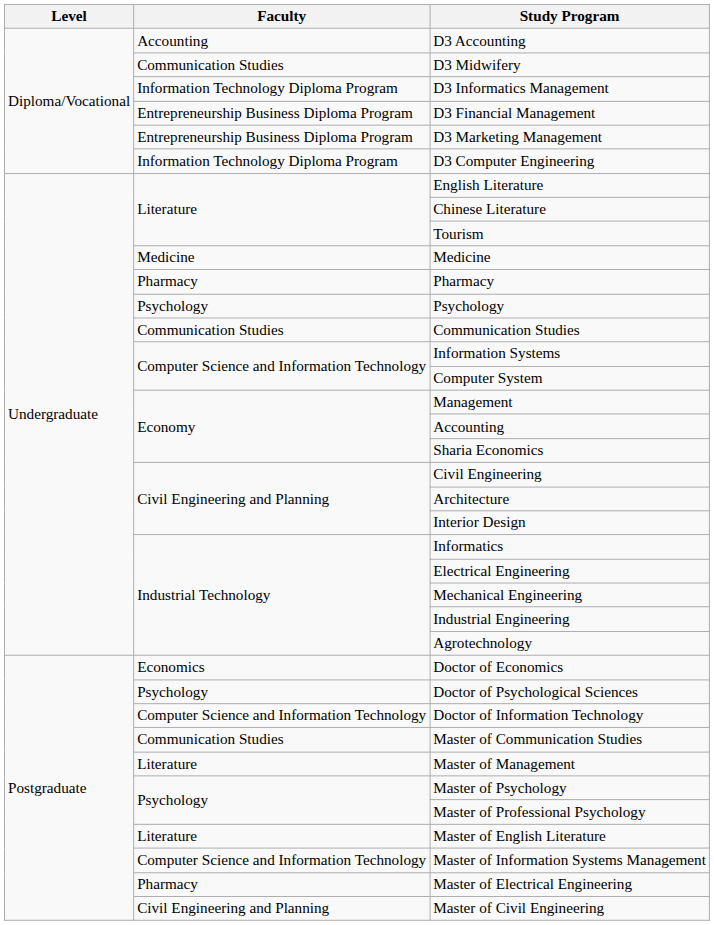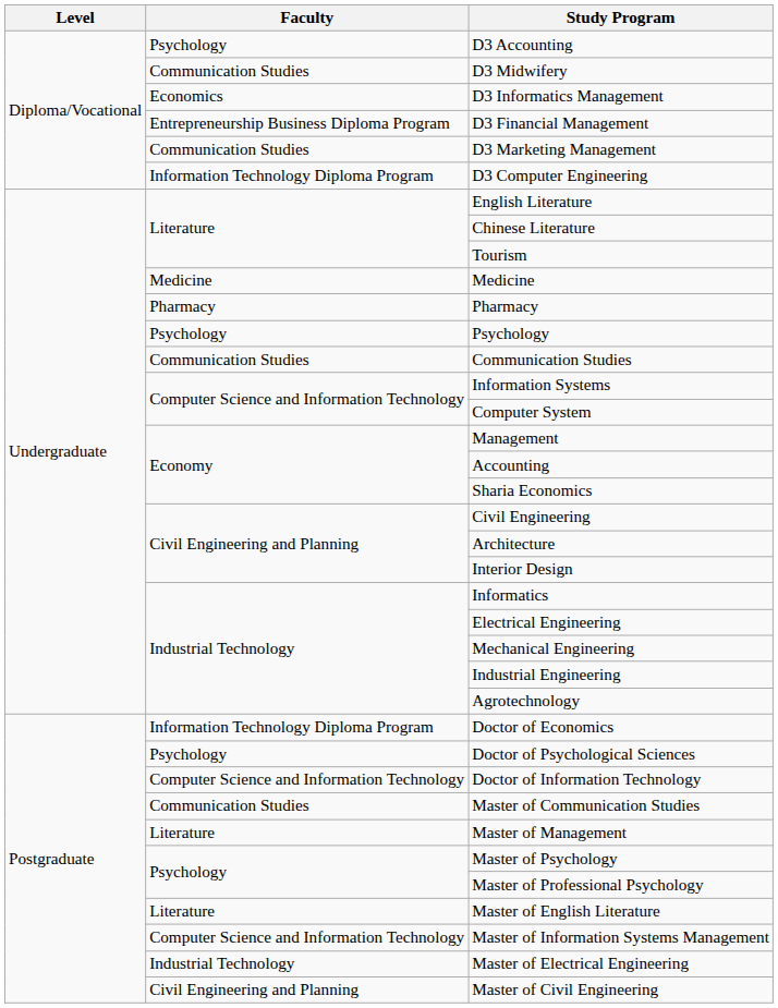 <table class="wikitable sortable">
 <tr>
 <th>Level</th>
 <th>Faculty</th>
 <th>Study Program</th>
 </tr>
 <tr>
 <td rowspan="6">Diploma/Vocational</td>
-<td>Accounting</td>
+<td>Psychology</td>
 <td>D3 Accounting</td>
 </tr>
 <tr>
 <td>Communication Studies</td>
 <td>D3 Midwifery</td>
 </tr>
 <tr>
-<td>Information Technology Diploma Program</td>
+<td>Economics</td>
 <td>D3 Informatics Management</td>
 </tr>
 <tr>
 <td>Entrepreneurship Business Diploma Program</td>
 <td>D3 Financial Management</td>
 </tr>
 <tr>
-<td>Entrepreneurship Business Diploma Program</td>
+<td>Communication Studies</td>
 <td>D3 Marketing Management</td>
 </tr>
 <tr>
 <td>Information Technology Diploma Program</td>
 <td>D3 Computer Engineering</td>
 </tr>
 <tr>
 <td rowspan="20">Undergraduate</td>
 <td rowspan="3">Literature</td>
 <td>English Literature</td>
 </tr>
 <tr>
 <td>Chinese Literature</td>
 </tr>
 <tr>
 <td>Tourism</td>
 </tr>
 <tr>
 <td>Medicine</td>
 <td>Medicine</td>
 </tr>
 <tr>
 <td>Pharmacy</td>
 <td>Pharmacy</td>
 </tr>
 <tr>
 <td>Psychology</td>
 <td>Psychology</td>
 </tr>
 <tr>
 <td>Communication Studies</td>
 <td>Communication Studies</td>
 </tr>
 <tr>
 <td rowspan="2">Computer Science and Information Technology</td>
 <td>Information Systems</td>
 </tr>
 <tr>
 <td>Computer System</td>
 </tr>
 <tr>
 <td rowspan="3">Economy</td>
 <td>Management</td>
 </tr>
 <tr>
 <td>Accounting</td>
 </tr>
 <tr>
 <td>Sharia Economics</td>
 </tr>
 <tr>
 <td rowspan="3">Civil Engineering and Planning</td>
 <td>Civil Engineering</td>
 </tr>
 <tr>
 <td>Architecture</td>
 </tr>
 <tr>
 <td>Interior Design</td>
 </tr>
 <tr>
 <td rowspan="5">Industrial Technology</td>
 <td>Informatics</td>
 </tr>
 <tr>
 <td>Electrical Engineering</td>
 </tr>
 <tr>
 <td>Mechanical Engineering</td>
 </tr>
 <tr>
 <td>Industrial Engineering</td>
 </tr>
 <tr>
 <td>Agrotechnology</td>
 </tr>
 <tr>
 <td rowspan="11">Postgraduate</td>
-<td>Economics</td>
+<td>Information Technology Diploma Program</td>
 <td>Doctor of Economics</td>
 </tr>
 <tr>
 <td>Psychology</td>
 <td>Doctor of Psychological Sciences</td>
 </tr>
 <tr>
 <td>Computer Science and Information Technology</td>
 <td>Doctor of Information Technology</td>
 </tr>
 <tr>
 <td>Communication Studies</td>
 <td>Master of Communication Studies</td>
 </tr>
 <tr>
 <td>Literature</td>
 <td>Master of Management</td>
 </tr>
 <tr>
 <td rowspan="2">Psychology</td>
 <td>Master of Psychology</td>
 </tr>
 <tr>
 <td>Master of Professional Psychology</td>
 </tr>
 <tr>
 <td>Literature</td>
 <td>Master of English Literature</td>
 </tr>
 <tr>
 <td>Computer Science and Information Technology</td>
 <td>Master of Information Systems Management</td>
 </tr>
 <tr>
-<td>Pharmacy</td>
+<td>Industrial Technology</td>
 <td>Master of Electrical Engineering</td>
 </tr>
 <tr>
 <td>Civil Engineering and Planning</td>
 <td>Master of Civil Engineering</td>
 </tr>
 </table>
